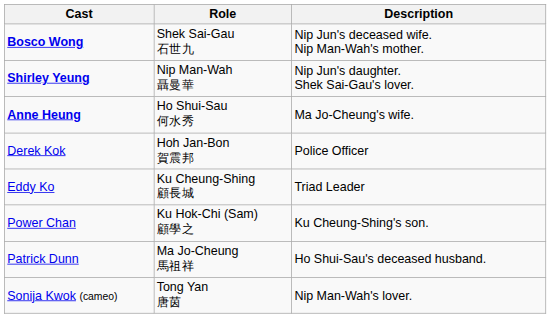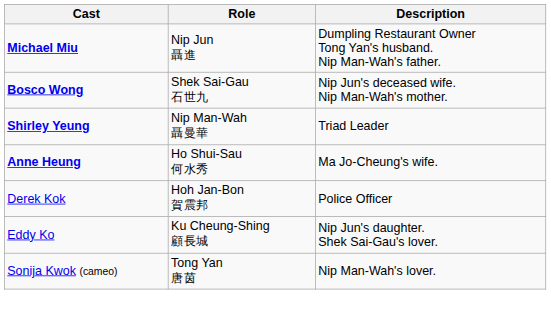 <table class="wikitable" width="55%">
 <tr>
 <th>Cast</th>
 <th>Role</th>
 <th>Description</th>
+</tr>
+<tr>
+<td><strong><a href='#'>Michael Miu</a></strong></td>
+<td>Nip Jun<br> 聶進</td>
+<td>Dumpling Restaurant Owner <br> Tong Yan's husband. <br> Nip Man-Wah's father.</td>
 </tr>
 <tr>
 <td><strong><a href='#'>Bosco Wong</a></strong></td>
 <td>Shek Sai-Gau <br> 石世九</td>
 <td>Nip Jun's deceased wife. <br> Nip Man-Wah's mother.</td>
 </tr>
 <tr>
 <td><strong><a href='#'>Shirley Yeung</a></strong></td>
 <td>Nip Man-Wah <br> 聶曼華</td>
-<td>Nip Jun's daughter. <br> Shek Sai-Gau's lover.</td>
+<td>Triad Leader</td>
 </tr>
 <tr>
 <td><strong><a href='#'>Anne Heung</a></strong></td>
 <td>Ho Shui-Sau<br> 何水秀</td>
 <td>Ma Jo-Cheung's wife.</td>
 </tr>
 <tr>
 <td><a href='#'>Derek Kok</a></td>
 <td>Hoh Jan-Bon <br> 賀震邦</td>
 <td>Police Officer</td>
 </tr>
 <tr>
 <td><a href='#'>Eddy Ko</a></td>
 <td>Ku Cheung-Shing<br> 顧長城</td>
-<td>Triad Leader</td>
-</tr>
-<tr>
-<td><a href='#'>Power Chan</a></td>
-<td>Ku Hok-Chi (Sam)<br> 顧學之</td>
-<td>Ku Cheung-Shing's son.</td>
-</tr>
-<tr>
-<td><a href='#'>Patrick Dunn</a></td>
-<td>Ma Jo-Cheung<br> 馬祖祥</td>
-<td>Ho Shui-Sau's deceased husband.</td>
+<td>Nip Jun's daughter. <br> Shek Sai-Gau's lover.</td>
 </tr>
 <tr>
 <td><a href='#'>Sonija Kwok</a> <small>(cameo)</small></td>
 <td>Tong Yan<br> 唐茵</td>
 <td>Nip Man-Wah's lover.</td>
 </tr>
 </table>
